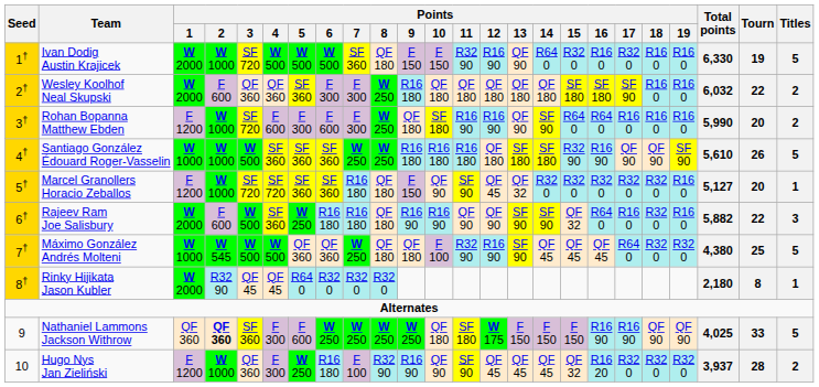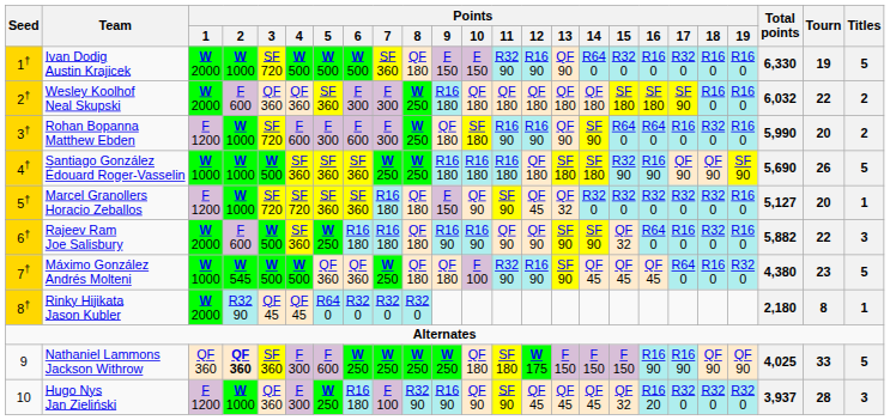 <table class="wikitable nowrap" style=font-size:90%;text-align:center>
 <tr>
 <th rowspan=2>Seed</th>
 <th rowspan=2>Team</th>
 <th colspan=19>Points</th>
 <th rowspan=2>Total<br>points</th>
 <th rowspan=2>Tourn</th>
 <th rowspan=2>Titles</th>
 </tr>
 <tr>
 <th>1</th>
 <th>2</th>
 <th>3</th>
 <th>4</th>
 <th>5</th>
 <th>6</th>
 <th>7</th>
 <th>8</th>
 <th>9</th>
 <th>10</th>
 <th>11</th>
 <th>12</th>
 <th>13</th>
 <th>14</th>
 <th>15</th>
 <th>16</th>
 <th>17</th>
 <th>18</th>
 <th>19</th>
 </tr>
 <tr>
 <td bgcolor="gold">1<sup>†</sup></td>
 <td align="left"> <a href='#'>Ivan Dodig</a><br> <a href='#'>Austin Krajicek</a></td>
 <td bgcolor="lime"><a href='#'><strong>W</strong></a><br>2000</td>
 <td bgcolor="lime"><a href='#'><strong>W</strong></a><br>1000</td>
 <td bgcolor="yellow"><a href='#'>SF</a><br>720</td>
 <td bgcolor="lime"><a href='#'><strong>W</strong></a><br>500</td>
 <td bgcolor="lime"><a href='#'><strong>W</strong></a><br>500</td>
 <td bgcolor="lime"><a href='#'><strong>W</strong></a><br>500</td>
 <td bgcolor="yellow"><a href='#'>SF</a><br>360</td>
 <td bgcolor="ffebcd"><a href='#'>QF</a><br>180</td>
 <td bgcolor="thistle"><a href='#'>F</a><br>150</td>
 <td bgcolor="thistle"><a href='#'>F</a><br>150</td>
 <td bgcolor="afeeee"><a href='#'>R32</a><br>90</td>
 <td bgcolor="afeeee"><a href='#'>R16</a><br>90</td>
 <td bgcolor="ffebcd"><a href='#'>QF</a><br>90</td>
 <td bgcolor="afeeee"><a href='#'>R64</a><br>0</td>
 <td bgcolor="afeeee"><a href='#'>R32</a><br>0</td>
 <td bgcolor="afeeee"><a href='#'>R16</a><br>0</td>
 <td bgcolor="afeeee"><a href='#'>R32</a><br>0</td>
 <td bgcolor="afeeee"><a href='#'>R16</a><br>0</td>
 <td bgcolor="afeeee"><a href='#'>R16</a><br>0</td>
 <th>6,330</th>
 <th>19</th>
 <th>5</th>
 </tr>
 <tr>
 <td bgcolor="gold">2<sup>†</sup></td>
 <td align="left"> <a href='#'>Wesley Koolhof</a> <br> <a href='#'>Neal Skupski</a></td>
 <td bgcolor="lime"><a href='#'> <strong>W</strong></a><br>2000</td>
 <td bgcolor="thistle"><a href='#'>F</a><br>600</td>
 <td bgcolor="ffebcd"><a href='#'>QF</a><br>360</td>
 <td bgcolor="ffebcd"><a href='#'>QF</a><br>360</td>
 <td bgcolor="yellow"><a href='#'>SF</a><br>360</td>
 <td bgcolor="thistle"><a href='#'>F</a><br>300</td>
 <td bgcolor="thistle"><a href='#'>F</a><br>300</td>
 <td bgcolor="lime"><a href='#'><strong>W</strong></a><br>250</td>
 <td bgcolor="afeeee"><a href='#'>R16</a><br>180</td>
 <td bgcolor="ffebcd"><a href='#'>QF</a><br>180</td>
 <td bgcolor="ffebcd"><a href='#'>QF</a><br>180</td>
 <td bgcolor="ffebcd"><a href='#'>QF</a><br>180</td>
 <td bgcolor="ffebcd"><a href='#'>QF</a><br>180</td>
 <td bgcolor="ffebcd"><a href='#'>QF</a><br>180</td>
 <td bgcolor="yellow"><a href='#'>SF</a><br>180</td>
 <td bgcolor="yellow"><a href='#'>SF</a><br>180</td>
 <td bgcolor="yellow"><a href='#'>SF</a><br>90</td>
 <td bgcolor="afeeee"><a href='#'>R16</a><br>0</td>
 <td bgcolor="afeeee"><a href='#'>R16</a><br>0</td>
 <th>6,032</th>
 <th>22</th>
 <th>2</th>
 </tr>
 <tr>
 <td bgcolor="gold">3<sup>†</sup></td>
 <td align="left"> <a href='#'>Rohan Bopanna</a><br> <a href='#'>Matthew Ebden</a></td>
 <td bgcolor="thistle"><a href='#'>F</a><br>1200</td>
 <td bgcolor="lime"><a href='#'><strong>W</strong></a><br>1000</td>
 <td bgcolor="yellow"><a href='#'>SF</a><br>720</td>
 <td bgcolor="thistle"><a href='#'>F</a><br>600</td>
 <td bgcolor="thistle"><a href='#'>F</a><br>300</td>
 <td bgcolor="thistle"><a href='#'>F</a><br>600</td>
 <td bgcolor="thistle"><a href='#'>F</a><br>300</td>
 <td bgcolor="lime"><a href='#'><strong>W</strong></a><br>250</td>
 <td bgcolor="ffebcd"><a href='#'>QF</a><br>180</td>
 <td bgcolor="yellow"><a href='#'>SF</a><br>180</td>
 <td bgcolor="afeeee"><a href='#'>R16</a><br>90</td>
 <td bgcolor="afeeee"><a href='#'>R16</a><br>90</td>
 <td bgcolor="ffebcd"><a href='#'>QF</a><br>90</td>
 <td bgcolor="yellow"><a href='#'>SF</a><br>90</td>
 <td bgcolor="afeeee"><a href='#'>R64</a><br>0</td>
 <td bgcolor="afeeee"><a href='#'>R64</a><br>0</td>
 <td bgcolor="afeeee"><a href='#'>R16</a><br>0</td>
-<td bgcolor="afeeee"><a href='#'>R16</a><br>0</td>
+<td bgcolor="afeeee"><a href='#'>R32</a><br>0</td>
 <td bgcolor="afeeee"><a href='#'>R16</a><br>0</td>
 <th>5,990</th>
 <th>20</th>
 <th>2</th>
 </tr>
 <tr>
 <td bgcolor="gold">4<sup>†</sup></td>
 <td align="left"> <a href='#'>Santiago González</a><br> <a href='#'>Édouard Roger-Vasselin</a></td>
 <td bgcolor="lime"><a href='#'><strong>W</strong></a><br>1000</td>
 <td bgcolor="lime"><a href='#'><strong>W</strong></a><br>1000</td>
 <td bgcolor="lime"><a href='#'><strong>W</strong></a><br>500</td>
 <td bgcolor="yellow"><a href='#'>SF</a><br>360</td>
 <td bgcolor="yellow"><a href='#'>SF</a><br>360</td>
 <td bgcolor="yellow"><a href='#'>SF</a><br>360</td>
 <td bgcolor="lime"><a href='#'><strong>W</strong></a><br>250</td>
 <td bgcolor="lime"><a href='#'><strong>W</strong></a><br>250</td>
 <td bgcolor="afeeee"><a href='#'>R16</a><br>180</td>
 <td bgcolor="afeeee"><a href='#'>R16</a><br>180</td>
 <td bgcolor="afeeee"><a href='#'>R16</a><br>180</td>
 <td bgcolor="ffebcd"><a href='#'>QF</a><br>180</td>
 <td bgcolor="yellow"><a href='#'>SF</a><br>180</td>
 <td bgcolor="yellow"><a href='#'>SF</a><br>180</td>
 <td bgcolor="afeeee"><a href='#'>R32</a><br>90</td>
 <td bgcolor="afeeee"><a href='#'>R16</a><br>90</td>
 <td bgcolor="ffebcd"><a href='#'>QF</a><br>90</td>
 <td bgcolor="ffebcd"><a href='#'>QF</a><br>90</td>
 <td bgcolor="yellow"><a href='#'>SF</a><br>90</td>
-<th>5,610</th>
+<th>5,690</th>
 <th>26</th>
 <th>5</th>
 </tr>
 <tr>
 <td bgcolor="gold">5<sup>†</sup></td>
 <td align="left"> <a href='#'>Marcel Granollers</a><br> <a href='#'>Horacio Zeballos</a></td>
 <td bgcolor="thistle"><a href='#'>F</a><br>1200</td>
 <td bgcolor="lime"><a href='#'><strong>W</strong></a><br>1000</td>
 <td bgcolor="yellow"><a href='#'>SF</a><br>720</td>
 <td bgcolor="yellow"><a href='#'>SF</a><br>720</td>
 <td bgcolor="yellow"><a href='#'>SF</a><br>360</td>
 <td bgcolor="yellow"><a href='#'>SF</a><br>360</td>
 <td bgcolor="afeeee"><a href='#'>R16</a><br>180</td>
 <td bgcolor="ffebcd"><a href='#'>QF</a><br>180</td>
 <td bgcolor="thistle"><a href='#'>F</a><br>150</td>
 <td bgcolor="ffebcd"><a href='#'>QF</a><br>90</td>
 <td bgcolor="yellow"><a href='#'>SF</a><br>90</td>
 <td bgcolor="ffebcd"><a href='#'>QF</a><br>45</td>
 <td bgcolor="ffebcd"><a href='#'>QF</a><br>32</td>
 <td bgcolor="afeeee"><a href='#'>R32</a><br>0</td>
 <td bgcolor="afeeee"><a href='#'>R32</a><br>0</td>
 <td bgcolor="afeeee"><a href='#'>R32</a><br>0</td>
 <td bgcolor="afeeee"><a href='#'>R32</a><br>0</td>
 <td bgcolor="afeeee"><a href='#'>R32</a><br>0</td>
 <td bgcolor="afeeee"><a href='#'>R16</a><br>0</td>
 <th>5,127</th>
 <th>20</th>
 <th>1</th>
 </tr>
 <tr>
 <td bgcolor="gold">6<sup>†</sup></td>
 <td align="left"> <a href='#'>Rajeev Ram</a><br> <a href='#'>Joe Salisbury</a></td>
 <td bgcolor="lime"><a href='#'><strong>W</strong></a><br>2000</td>
 <td bgcolor="thistle"><a href='#'>F</a><br>600</td>
 <td bgcolor="lime"><a href='#'><strong>W</strong></a><br>500</td>
 <td bgcolor="yellow"><a href='#'>SF</a><br>360</td>
 <td bgcolor="lime"><a href='#'><strong>W</strong></a><br>250</td>
 <td bgcolor="afeeee"><a href='#'>R16</a><br>180</td>
 <td bgcolor="afeeee"><a href='#'>R16</a><br>180</td>
 <td bgcolor="ffebcd"><a href='#'>QF</a><br>180</td>
 <td bgcolor="afeeee"><a href='#'>R16</a><br>90</td>
 <td bgcolor="afeeee"><a href='#'>R16</a><br>90</td>
 <td bgcolor="ffebcd"><a href='#'>QF</a><br>90</td>
 <td bgcolor="ffebcd"><a href='#'>QF</a><br>90</td>
 <td bgcolor="yellow"><a href='#'>SF</a><br>90</td>
 <td bgcolor="yellow"><a href='#'>SF</a><br>90</td>
 <td bgcolor="ffebcd"><a href='#'>QF</a><br>32</td>
 <td bgcolor="afeeee"><a href='#'>R64</a><br>0</td>
 <td bgcolor="afeeee"><a href='#'>R16</a><br>0</td>
 <td bgcolor="afeeee"><a href='#'>R32</a><br>0</td>
 <td bgcolor="afeeee"><a href='#'>R16</a><br>0</td>
 <th>5,882</th>
 <th>22</th>
 <th>3</th>
 </tr>
 <tr>
 <td bgcolor="gold">7<sup>†</sup></td>
 <td align="left"> <a href='#'>Máximo González</a><br> <a href='#'>Andrés Molteni</a></td>
 <td bgcolor="lime"><a href='#'><strong>W</strong></a><br>1000</td>
 <td bgcolor="lime"><a href='#'><strong>W</strong></a><br>545</td>
 <td bgcolor="lime"><a href='#'><strong>W</strong></a><br>500</td>
 <td bgcolor="lime"><a href='#'><strong>W</strong></a><br>500</td>
 <td bgcolor="ffebcd"><a href='#'>QF</a><br>360</td>
 <td bgcolor="ffebcd"><a href='#'>QF</a><br>360</td>
 <td bgcolor="lime"><a href='#'><strong>W</strong></a><br>250</td>
 <td bgcolor="ffebcd"><a href='#'>QF</a><br>180</td>
 <td bgcolor="ffebcd"><a href='#'>QF</a><br>180</td>
 <td bgcolor="thistle"><a href='#'>F</a><br>100</td>
 <td bgcolor="afeeee"><a href='#'>R32</a><br>90</td>
 <td bgcolor="afeeee"><a href='#'>R16</a><br>90</td>
 <td bgcolor="yellow"><a href='#'>SF</a><br>90</td>
 <td bgcolor="ffebcd"><a href='#'>QF</a><br>45</td>
 <td bgcolor="ffebcd"><a href='#'>QF</a><br>45</td>
 <td bgcolor="ffebcd"><a href='#'>QF</a><br>45</td>
 <td bgcolor="afeeee"><a href='#'>R64</a><br>0</td>
-<td bgcolor="afeeee"><a href='#'>R32</a><br>0</td>
+<td bgcolor="afeeee"><a href='#'>R16</a><br>0</td>
 <td bgcolor="afeeee"><a href='#'>R32</a><br>0</td>
 <th>4,380</th>
-<th>25</th>
+<th>23</th>
 <th>5</th>
 </tr>
 <tr>
 <td bgcolor="gold">8<sup>†</sup></td>
 <td align="left"> <a href='#'>Rinky Hijikata</a><br> <a href='#'>Jason Kubler</a></td>
 <td bgcolor="lime"><a href='#'><strong>W</strong></a><br>2000</td>
 <td bgcolor="afeeee"><a href='#'>R32</a><br>90</td>
 <td bgcolor="ffebcd"><a href='#'>QF</a><br>45</td>
 <td bgcolor="ffebcd"><a href='#'>QF</a><br>45</td>
 <td bgcolor="afeeee"><a href='#'>R64</a><br>0</td>
 <td bgcolor="afeeee"><a href='#'>R32</a><br>0</td>
 <td bgcolor="afeeee"><a href='#'>R32</a><br>0</td>
 <td bgcolor="afeeee"><a href='#'>R32</a><br>0</td>
 <td></td>
 <td></td>
 <td></td>
 <td></td>
 <td></td>
 <td></td>
 <td></td>
 <td></td>
 <td></td>
 <td></td>
 <td></td>
 <th>2,180</th>
 <th>8</th>
 <th>1</th>
 </tr>
 <tr>
 <td colspan="24"><strong>Alternates</strong></td>
 </tr>
 <tr>
 <td>9</td>
 <td align="left"> <a href='#'>Nathaniel Lammons</a><br> <a href='#'>Jackson Withrow</a></td>
 <td bgcolor="ffebcd"><a href='#'>QF</a><br>360</td>
 <td bgcolor="ffebcd"><strong><a href='#'>QF</a><br>360</strong></td>
 <td bgcolor="yellow"><a href='#'>SF</a><br>360</td>
 <td bgcolor="thistle"><a href='#'>F</a><br>300</td>
 <td bgcolor="thistle"><a href='#'>F</a><br>600</td>
 <td bgcolor="lime"><a href='#'><strong>W</strong></a><br>250</td>
 <td bgcolor="lime"><a href='#'><strong>W</strong></a><br>250</td>
 <td bgcolor="lime"><a href='#'><strong>W</strong></a><br>250</td>
 <td bgcolor="lime"><a href='#'><strong>W</strong></a><br>250</td>
 <td bgcolor="ffebcd"><a href='#'>QF</a><br>180</td>
 <td bgcolor="yellow"><a href='#'>SF</a><br>180</td>
 <td bgcolor="lime"><a href='#'><strong>W</strong></a><br>175</td>
 <td bgcolor="thistle"><a href='#'>F</a><br>150</td>
 <td bgcolor="thistle"><a href='#'>F</a><br>150</td>
 <td bgcolor="thistle"><a href='#'>F</a><br>150</td>
 <td bgcolor="afeeee"><a href='#'>R16</a><br>90</td>
 <td bgcolor="afeeee"><a href='#'>R16</a><br>90</td>
 <td bgcolor="ffebcd"><a href='#'>QF</a><br>90</td>
 <td bgcolor="ffebcd"><a href='#'>QF</a><br>90</td>
 <th>4,025</th>
 <th>33</th>
 <th>5</th>
 </tr>
 <tr>
 <td>10</td>
 <td align="left"> <a href='#'>Hugo Nys</a><br> <a href='#'>Jan Zieliński</a></td>
 <td bgcolor="thistle"><a href='#'>F</a><br>1200</td>
 <td bgcolor="lime"><a href='#'><strong>W</strong></a><br>1000</td>
 <td bgcolor="ffebcd"><a href='#'>QF</a><br>360</td>
 <td bgcolor="thistle"><a href='#'>F</a><br>300</td>
 <td bgcolor="lime"><a href='#'><strong>W</strong></a><br>250</td>
 <td bgcolor="afeeee"><a href='#'>R16</a><br>180</td>
 <td bgcolor="thistle"><a href='#'>F</a><br>100</td>
 <td bgcolor="afeeee"><a href='#'>R32</a><br>90</td>
 <td bgcolor="afeeee"><a href='#'>R16</a><br>90</td>
 <td bgcolor="ffebcd"><a href='#'>QF</a><br>90</td>
 <td bgcolor="yellow"><a href='#'>SF</a><br>90</td>
 <td bgcolor="ffebcd"><a href='#'>QF</a><br>45</td>
 <td bgcolor="ffebcd"><a href='#'>QF</a><br>45</td>
 <td bgcolor="ffebcd"><a href='#'>QF</a><br>45</td>
 <td bgcolor="ffebcd"><a href='#'>QF</a><br>32</td>
 <td bgcolor="afeeee"><a href='#'>R16</a><br>20</td>
 <td bgcolor="afeeee"><a href='#'>R32</a><br>0</td>
 <td bgcolor="afeeee"><a href='#'>R32</a><br>0</td>
 <td bgcolor="afeeee"><a href='#'>R32</a><br>0</td>
 <th>3,937</th>
 <th>28</th>
-<th>2</th>
+<th>3</th>
 </tr>
 </table>
